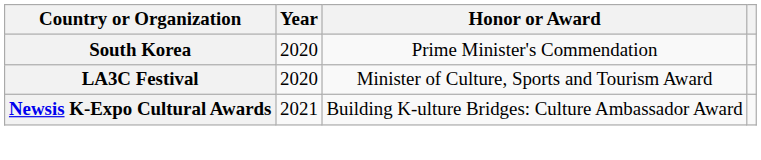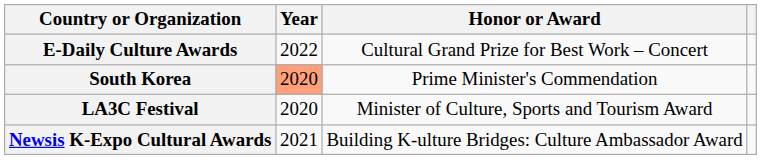 <table class="wikitable sortable plainrowheaders" style="text-align:center">
 <tr>
 <th scope="col">Country or Organization</th>
 <th scope="col">Year</th>
 <th scope="col">Honor or Award</th>
 <th scope="col" class="unsortable"></th>
 </tr>
 <tr>
+<th scope="row">E-Daily Culture  Awards</th>
+<td>2022</td>
+<td>Cultural Grand Prize for Best Work – Concert</td>
+<td></td>
+</tr>
+<tr>
 <th scope="row">South Korea</th>
-<td>2020</td>
+<td style="background: lightsalmon;">2020</td>
 <td>Prime Minister's Commendation</td>
 <td></td>
 </tr>
 <tr>
 <th scope="row">LA3C Festival</th>
 <td>2020</td>
 <td>Minister of Culture, Sports and Tourism Award</td>
 <td></td>
 </tr>
 <tr>
 <th scope="row"><a href='#'>Newsis</a> K-Expo Cultural Awards</th>
 <td>2021</td>
 <td>Building K-ulture Bridges: Culture Ambassador Award</td>
 <td></td>
 </tr>
 </table>
